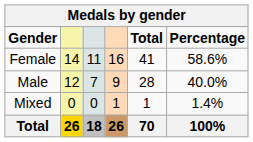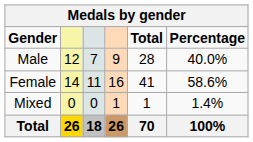 <table class="wikitable" style="font-size:85%; float:right">
 <tr style="background:#efefef;">
 <th colspan=6>Medals by gender</th>
 </tr>
 <tr align=center>
 <td><strong>Gender</strong></td>
 <td style="background:#f7f6a8;"></td>
 <td style="background:#dce5e5;"></td>
 <td style="background:#ffdab9;"></td>
 <td><strong>Total</strong></td>
 <td><strong>Percentage</strong></td>
 </tr>
 <tr align=center>
+<td>Male</td>
+<td style="background:#F7F6A8;">12</td>
+<td style="background:#DCE5E5;">7</td>
+<td style="background:#FFDAB9;">9</td>
+<td>28</td>
+<td>40.0%</td>
+</tr>
+<tr align=center>
 <td>Female</td>
 <td style="background:#F7F6A8;">14</td>
 <td style="background:#DCE5E5;">11</td>
 <td style="background:#FFDAB9;">16</td>
 <td>41</td>
 <td>58.6%</td>
-</tr>
-<tr align=center>
-<td>Male</td>
-<td style="background:#F7F6A8;">12</td>
-<td style="background:#DCE5E5;">7</td>
-<td style="background:#FFDAB9;">9</td>
-<td>28</td>
-<td>40.0%</td>
 </tr>
 <tr align=center>
 <td>Mixed</td>
 <td style="background:#F7F6A8;">0</td>
 <td style="background:#DCE5E5;">0</td>
 <td style="background:#FFDAB9;">1</td>
 <td>1</td>
 <td>1.4%</td>
 </tr>
 <tr align=center>
 <th>Total</th>
 <th style="background:gold;">26</th>
 <th style="background:silver;">18</th>
 <th style="background:#c96;">26</th>
 <th>70</th>
 <th>100%</th>
 </tr>
 </table>
